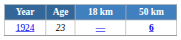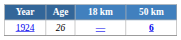 <table class="wikitable" style="font-size:95%; text-align:center; border:grey solid 1px; border-collapse:collapse; background:#ffffff;">
 <tr>
 <th style="background-color:#369; color:white; width:60px;"> Year </th>
 <th style="background-color:#369; color:white; width:40px;"> Age </th>
 <th style="background-color:#4180be; color:white; width:75px;"> 18 km </th>
 <th style="background-color:#4180be; color:white; width:75px;"> 50 km </th>
 </tr>
 <tr>
 <td><a href='#'>1924</a></td>
-<td><em>23</em></td>
+<td><em>26</em></td>
 <td><a href='#'>—</a></td>
 <td><strong><a href='#'>6</a></strong></td>
 </tr>
 <tr>
 </tr>
 </table>
